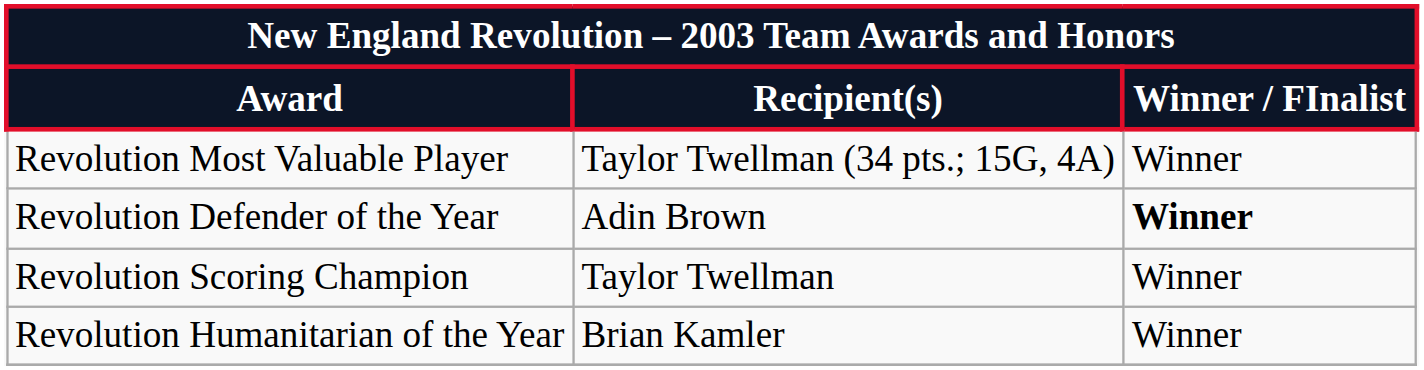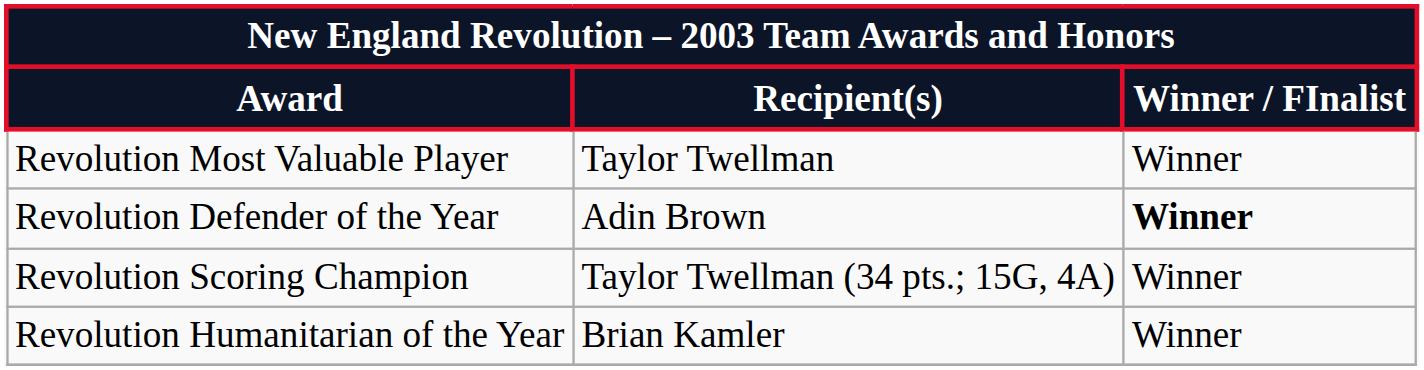 <table class="wikitable">
 <tr>
 <th colspan="3" style="background:#0c1527; color:#fff; border:2px solid #e20e2a; text-align: center; font-weight:bold;">New England Revolution – 2003 Team Awards and Honors</th>
 </tr>
 <tr>
 <th style="background:#0c1527; color:#fff; border:2px solid #e20e2a;" scope="col">Award</th>
 <th style="background:#0c1527; color:#fff; border:2px solid #e20e2a;" scope="col">Recipient(s)</th>
 <th style="background:#0c1527; color:#fff; border:2px solid #e20e2a;" scope="col">Winner / FInalist</th>
 </tr>
 <tr>
 <td>Revolution Most Valuable Player</td>
-<td>Taylor Twellman (34 pts.; 15G, 4A)</td>
+<td>Taylor Twellman</td>
 <td>Winner</td>
 </tr>
 <tr>
 <td>Revolution Defender of the Year</td>
 <td>Adin Brown</td>
 <td><strong>Winner</strong></td>
 </tr>
 <tr>
 <td>Revolution Scoring Champion</td>
-<td>Taylor Twellman</td>
+<td>Taylor Twellman (34 pts.; 15G, 4A)</td>
 <td>Winner</td>
 </tr>
 <tr>
 <td>Revolution Humanitarian of the Year</td>
 <td>Brian Kamler</td>
 <td>Winner</td>
 </tr>
 <tr>
 </tr>
 </table>
